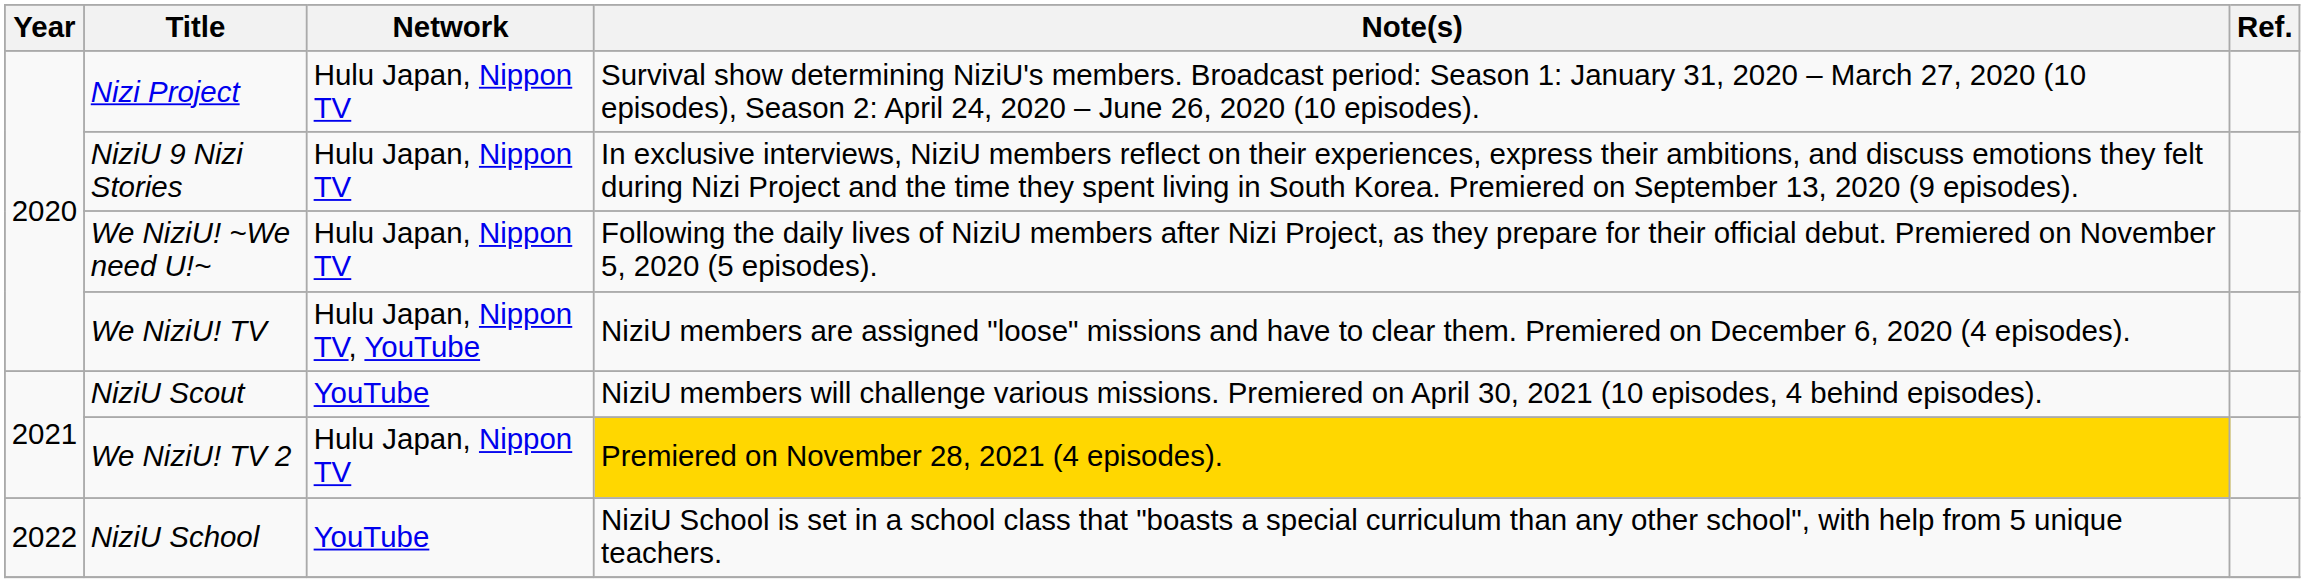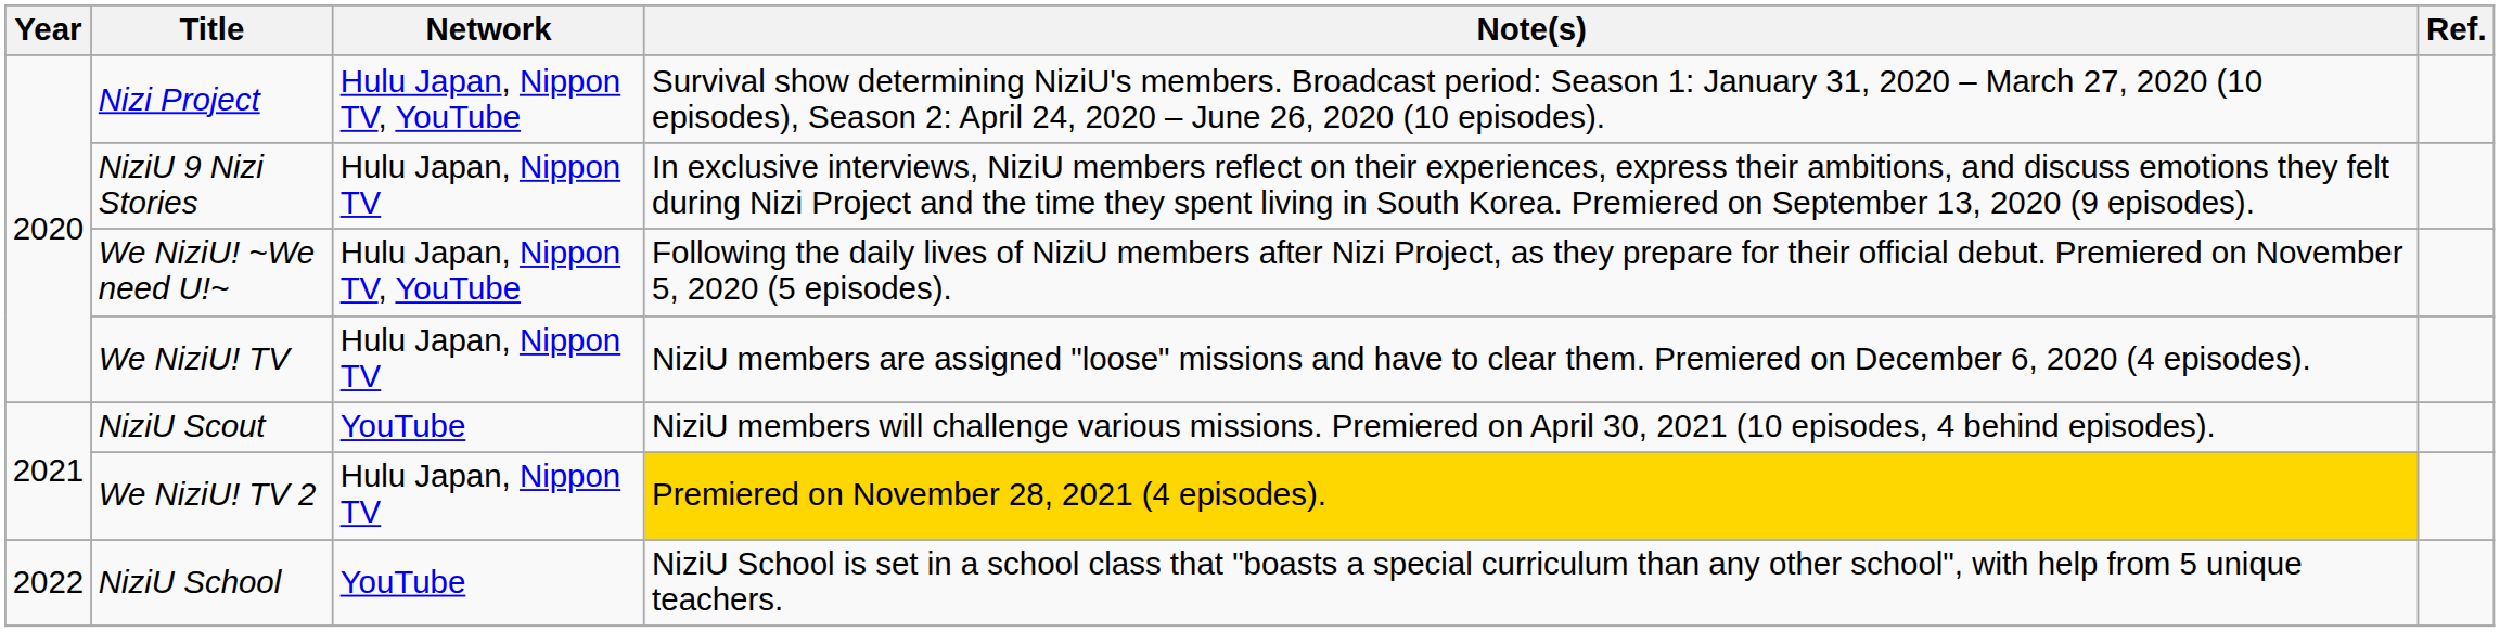 <table class="wikitable">
 <tr>
 <th>Year</th>
 <th>Title</th>
 <th>Network</th>
 <th>Note(s)</th>
 <th>Ref.</th>
 </tr>
 <tr>
 <td rowspan="4">2020</td>
 <td><em><a href='#'>Nizi Project</a></em></td>
-<td>Hulu Japan, <a href='#'>Nippon TV</a></td>
+<td><a href='#'>Hulu Japan</a>, <a href='#'>Nippon TV</a>, <a href='#'>YouTube</a></td>
 <td>Survival show determining NiziU's members. Broadcast period: Season 1: January 31, 2020 – March 27, 2020 (10 episodes), Season 2: April 24, 2020 – June 26, 2020 (10 episodes).</td>
 <td></td>
 </tr>
 <tr>
 <td><em>NiziU 9 Nizi Stories</em></td>
 <td>Hulu Japan, <a href='#'>Nippon TV</a></td>
 <td>In exclusive interviews, NiziU members reflect on their experiences, express their ambitions, and discuss emotions they felt during Nizi Project and the time they spent living in South Korea. Premiered on September 13, 2020 (9 episodes).</td>
 <td></td>
 </tr>
 <tr>
 <td><em>We NiziU! ~We need U!~</em></td>
-<td>Hulu Japan, <a href='#'>Nippon TV</a></td>
+<td>Hulu Japan, <a href='#'>Nippon TV</a>, <a href='#'>YouTube</a></td>
 <td>Following the daily lives of NiziU members after Nizi Project, as they prepare for their official debut. Premiered on November 5, 2020 (5 episodes).</td>
 <td></td>
 </tr>
 <tr>
 <td><em>We NiziU! TV</em></td>
-<td>Hulu Japan, <a href='#'>Nippon TV</a>, <a href='#'>YouTube</a></td>
+<td>Hulu Japan, <a href='#'>Nippon TV</a></td>
 <td>NiziU members are assigned "loose" missions and have to clear them. Premiered on December 6, 2020 (4 episodes).</td>
 <td></td>
 </tr>
 <tr>
 <td rowspan="2">2021</td>
 <td><em>NiziU Scout</em></td>
 <td><a href='#'>YouTube</a></td>
 <td>NiziU members will challenge various missions. Premiered on April 30, 2021 (10 episodes, 4 behind episodes).</td>
 <td></td>
 </tr>
 <tr>
 <td><em>We NiziU! TV 2</em></td>
 <td>Hulu Japan, <a href='#'>Nippon TV</a></td>
 <td style="background: gold;">Premiered on November 28, 2021 (4 episodes).</td>
 </tr>
 <tr>
 <td rowspan="1">2022</td>
 <td><em>NiziU School</em></td>
 <td><a href='#'>YouTube</a></td>
 <td>NiziU School is set in a school class that "boasts a special curriculum than any other school", with help from 5 unique teachers.</td>
 <td></td>
 </tr>
 <tr>
 </tr>
 </table>
